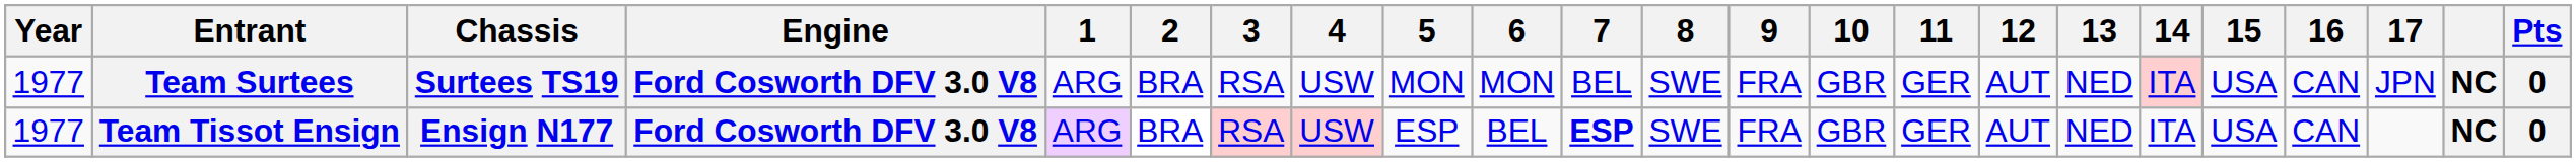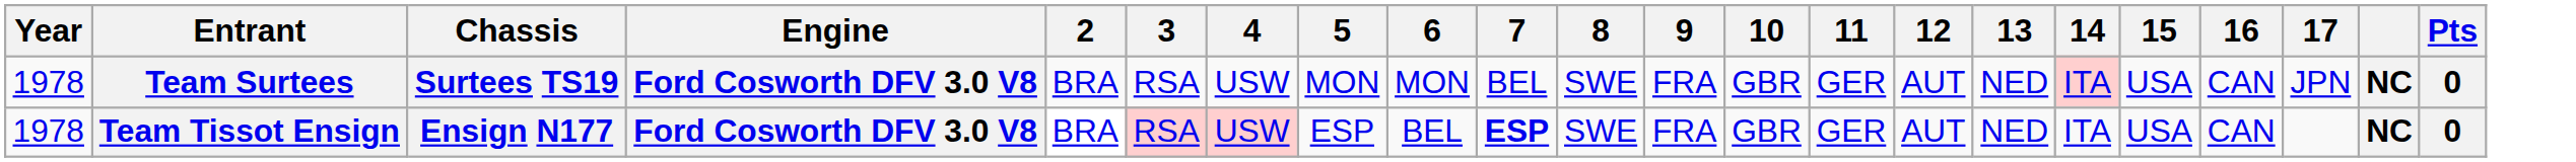 <table class="wikitable" style="text-align:center; font-size:90%">
 <tr>
 <th>Year</th>
 <th>Entrant</th>
 <th>Chassis</th>
 <th>Engine</th>
-<th>1</th>
 <th>2</th>
 <th>3</th>
 <th>4</th>
 <th>5</th>
 <th>6</th>
 <th>7</th>
 <th>8</th>
 <th>9</th>
 <th>10</th>
 <th>11</th>
 <th>12</th>
 <th>13</th>
 <th>14</th>
 <th>15</th>
 <th>16</th>
 <th>17</th>
 <th></th>
 <th><a href='#'>Pts</a></th>
 </tr>
 <tr>
-<td><a href='#'>1977</a></td>
+<td><a href='#'>1978</a></td>
 <th><a href='#'>Team Surtees</a></th>
 <th><a href='#'>Surtees</a> <a href='#'>TS19</a></th>
 <th><a href='#'>Ford Cosworth DFV</a> 3.0 <a href='#'>V8</a></th>
-<td><a href='#'>ARG</a></td>
 <td><a href='#'>BRA</a></td>
 <td><a href='#'>RSA</a></td>
 <td><a href='#'>USW</a></td>
 <td><a href='#'>MON</a></td>
 <td><a href='#'>MON</a></td>
 <td><a href='#'>BEL</a></td>
 <td><a href='#'>SWE</a></td>
 <td><a href='#'>FRA</a></td>
 <td><a href='#'>GBR</a></td>
 <td><a href='#'>GER</a></td>
 <td><a href='#'>AUT</a></td>
 <td><a href='#'>NED</a></td>
 <td style="background:#FFCFCF;"><a href='#'>ITA</a><br></td>
 <td><a href='#'>USA</a></td>
 <td><a href='#'>CAN</a></td>
 <td><a href='#'>JPN</a></td>
 <th>NC</th>
 <th>0</th>
 </tr>
 <tr>
-<td><a href='#'>1977</a></td>
+<td><a href='#'>1978</a></td>
 <th><a href='#'>Team Tissot Ensign</a></th>
 <th><a href='#'>Ensign</a> <a href='#'>N177</a></th>
 <th><a href='#'>Ford Cosworth DFV</a> 3.0 <a href='#'>V8</a></th>
-<td style="background:#EFCFFF;"><a href='#'>ARG</a><br></td>
 <td style="background:#ffffff;"><a href='#'>BRA</a><br></td>
 <td style="background:#FFCFCF;"><a href='#'>RSA</a><br></td>
 <td style="background:#FFCFCF;"><a href='#'>USW</a><br></td>
 <td><a href='#'>ESP</a></td>
 <td><a href='#'>BEL</a></td>
 <td><strong><a href='#'>ESP</a></strong></td>
 <td><a href='#'>SWE</a></td>
 <td><a href='#'>FRA</a></td>
 <td><a href='#'>GBR</a></td>
 <td><a href='#'>GER</a></td>
 <td><a href='#'>AUT</a></td>
 <td><a href='#'>NED</a></td>
 <td><a href='#'>ITA</a></td>
 <td><a href='#'>USA</a></td>
 <td><a href='#'>CAN</a></td>
 <td></td>
 <th>NC</th>
 <th>0</th>
 </tr>
 </table>
